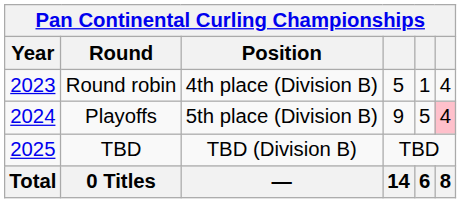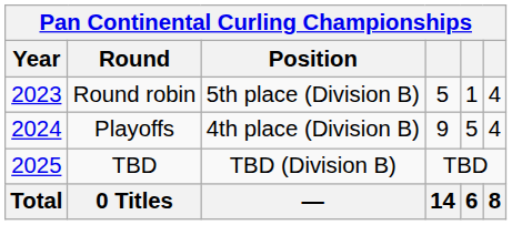 <table class="wikitable" style="text-align: center;">
 <tr>
 <th colspan=10><a href='#'>Pan Continental Curling Championships</a></th>
 </tr>
 <tr>
 <th>Year</th>
 <th>Round</th>
 <th>Position</th>
 <th></th>
 <th></th>
 <th></th>
 </tr>
 <tr>
 <td> <a href='#'>2023</a></td>
 <td>Round robin</td>
-<td>4th place (Division B)</td>
+<td>5th place (Division B)</td>
 <td>5</td>
 <td>1</td>
 <td>4</td>
 </tr>
 <tr>
 <td> <a href='#'>2024</a></td>
 <td>Playoffs</td>
-<td>5th place (Division B)</td>
+<td>4th place (Division B)</td>
 <td>9</td>
 <td>5</td>
-<td style="background: pink;">4</td>
+<td>4</td>
 </tr>
 <tr>
 <td><a href='#'>2025</a></td>
 <td>TBD</td>
 <td>TBD (Division B)</td>
 <td colspan=3>TBD</td>
 </tr>
 <tr>
 <th>Total</th>
 <th>0 Titles</th>
 <th>—</th>
 <th>14</th>
 <th>6</th>
 <th>8</th>
 </tr>
 </table>
